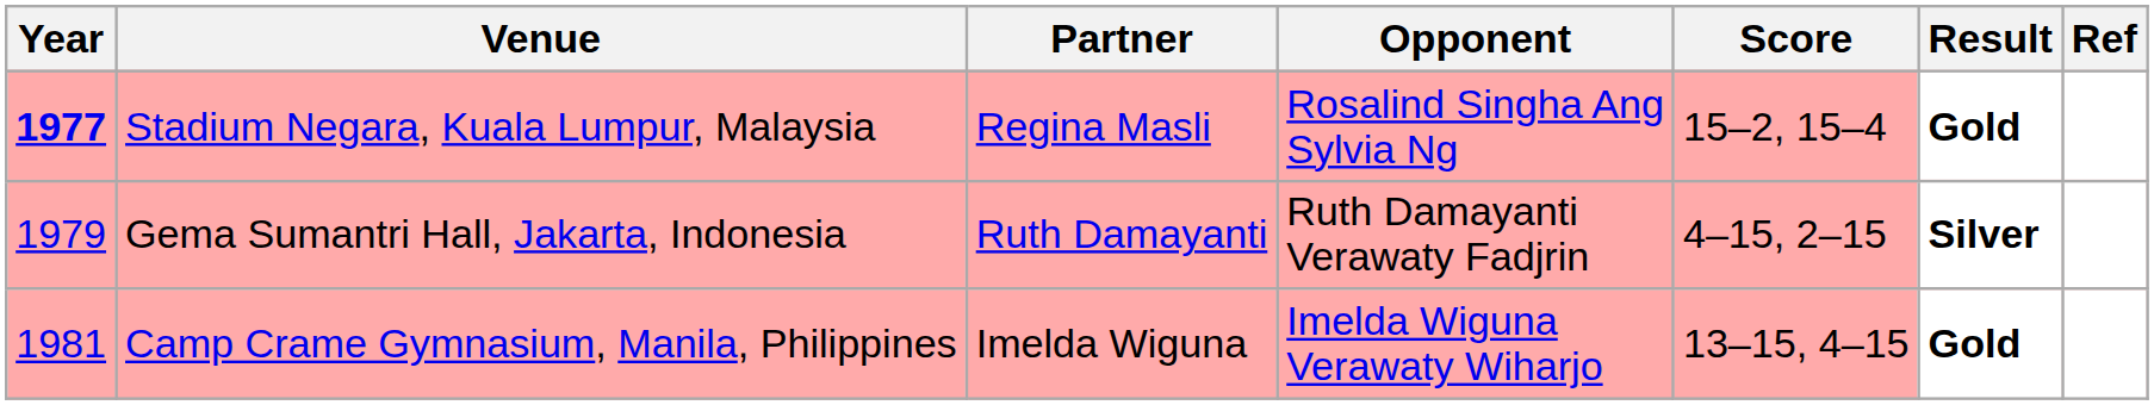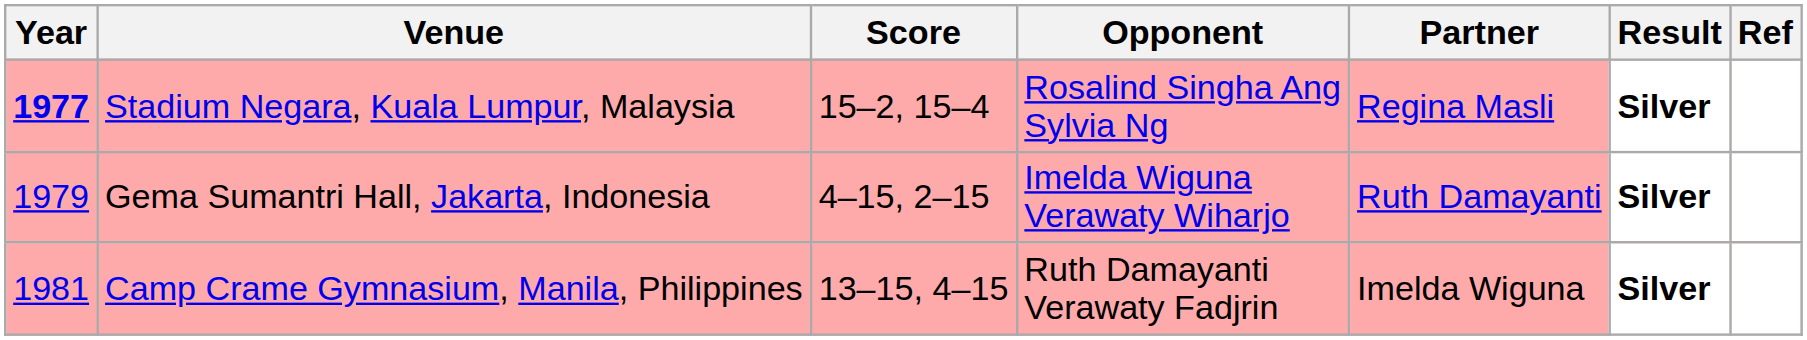 <table class="sortable wikitable" style="font-size: 90%;">
 <tr>
 <th>Year</th>
 <th>Venue</th>
+<th>Score</th>
+<th>Opponent</th>
 <th>Partner</th>
-<th>Opponent</th>
-<th>Score</th>
 <th>Result</th>
 <th>Ref</th>
 </tr>
 <tr style="background:#FFAAAA">
 <td align="center"><strong><a href='#'>1977</a></strong></td>
 <td align="left"><a href='#'>Stadium Negara</a>, <a href='#'>Kuala Lumpur</a>, Malaysia</td>
+<td align="left">15–2, 15–4</td>
+<td align="left"> <a href='#'>Rosalind Singha Ang</a><br> <a href='#'>Sylvia Ng</a></td>
 <td align="left"> <a href='#'>Regina Masli</a></td>
-<td align="left"> <a href='#'>Rosalind Singha Ang</a><br> <a href='#'>Sylvia Ng</a></td>
-<td align="left">15–2, 15–4</td>
-<td style="text-align:left; background:white"> <strong>Gold</strong></td>
+<td style="text-align:left; background:white"> <strong>Silver</strong></td>
 <td style="text-align:center; background:white"></td>
 </tr>
 <tr style="background:#FFAAAA">
 <td align="center"><a href='#'>1979</a></td>
 <td align="left">Gema Sumantri Hall, <a href='#'>Jakarta</a>, Indonesia</td>
+<td align="left">4–15, 2–15</td>
+<td align="left"> <a href='#'>Imelda Wiguna</a><br> <a href='#'>Verawaty Wiharjo</a></td>
 <td align="left"> <a href='#'>Ruth Damayanti</a></td>
-<td align="left"> Ruth Damayanti<br> Verawaty Fadjrin</td>
-<td align="left">4–15, 2–15</td>
 <td style="text-align:left; background:white"> <strong>Silver</strong></td>
 <td style="text-align:center; background:white"></td>
 </tr>
 <tr style="background:#FFAAAA">
 <td align="center"><a href='#'>1981</a></td>
 <td align="left"><a href='#'>Camp Crame Gymnasium</a>, <a href='#'>Manila</a>, Philippines</td>
+<td align="left">13–15, 4–15</td>
+<td align="left"> Ruth Damayanti<br> Verawaty Fadjrin</td>
 <td align="left"> Imelda Wiguna</td>
-<td align="left"> <a href='#'>Imelda Wiguna</a><br> <a href='#'>Verawaty Wiharjo</a></td>
-<td align="left">13–15, 4–15</td>
-<td style="text-align:left; background:white"> <strong>Gold</strong></td>
+<td style="text-align:left; background:white"> <strong>Silver</strong></td>
 <td style="text-align:center; background:white"></td>
 </tr>
 </table>
